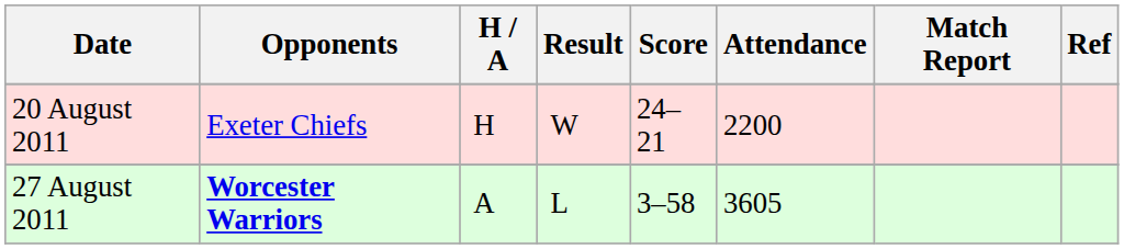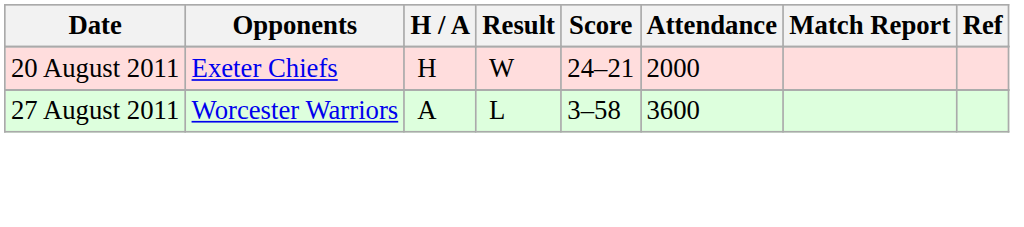 <table class="wikitable" style="text-align:left">
 <tr>
 <th>Date</th>
 <th>Opponents</th>
 <th>H / A</th>
 <th>Result</th>
 <th>Score</th>
 <th>Attendance</th>
 <th>Match Report</th>
 <th>Ref</th>
 </tr>
 <tr>
 </tr>
 <tr bgcolor="ffdddd">
 <td>20 August 2011</td>
 <td><a href='#'>Exeter Chiefs</a></td>
 <td> H</td>
 <td> W</td>
 <td>24–21</td>
-<td>2200</td>
+<td>2000</td>
 <td></td>
 <td></td>
 </tr>
 <tr>
 </tr>
 <tr bgcolor="#ddffdd">
 <td>27 August 2011</td>
-<td><strong><a href='#'>Worcester Warriors</a></strong></td>
+<td><a href='#'>Worcester Warriors</a></td>
 <td> A</td>
 <td> L</td>
 <td>3–58</td>
-<td>3605</td>
+<td>3600</td>
 <td></td>
 <td></td>
 </tr>
 </table>
